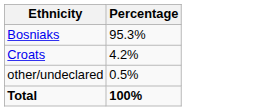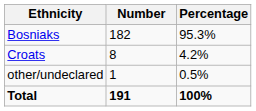 <table class="wikitable">
 <tr>
 <th width="100px">Ethnicity</th>
+<th width="80px">Number</th>
 <th width="80px">Percentage</th>
 </tr>
 <tr>
 <td><a href='#'>Bosniaks</a></td>
+<td>182</td>
 <td>95.3%</td>
 </tr>
 <tr>
 <td><a href='#'>Croats</a></td>
+<td>8</td>
 <td>4.2%</td>
 </tr>
 <tr>
 <td>other/undeclared</td>
+<td>1</td>
 <td>0.5%</td>
 </tr>
 <tr>
 <td><strong>Total</strong></td>
+<td><strong>191</strong></td>
 <td><strong>100%</strong></td>
 </tr>
 </table>
